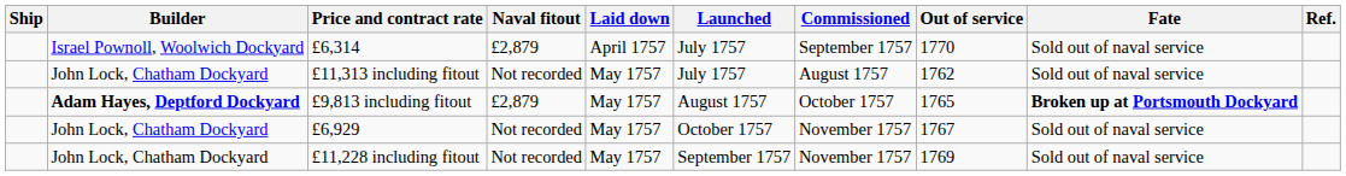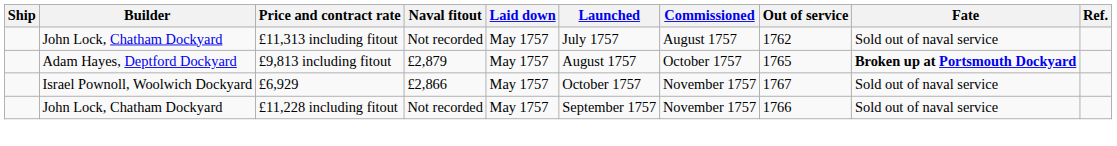 <table class="wikitable sortable" border="1";">
 <tr>
 <th align = center>Ship</th>
 <th align = center>Builder</th>
 <th align = center>Price and contract rate</th>
 <th align = center>Naval fitout</th>
 <th align = center><a href='#'>Laid down</a></th>
 <th align = center><a href='#'>Launched</a></th>
 <th align = center><a href='#'>Commissioned</a></th>
 <th align = center>Out of service</th>
 <th align = center class=unsortable>Fate</th>
 <th align = center>Ref.</th>
 </tr>
 <tr>
 <td></td>
-<td><a href='#'>Israel Pownoll</a>, <a href='#'>Woolwich Dockyard</a></td>
-<td>£6,314</td>
-<td>£2,879</td>
-<td>April 1757</td>
-<td>July 1757</td>
-<td>September 1757</td>
-<td>1770</td>
-<td>Sold out of naval service</td>
-<td></td>
-</tr>
-<tr>
-<td></td>
 <td>John Lock, <a href='#'>Chatham Dockyard</a></td>
 <td>£11,313 including fitout</td>
 <td>Not recorded</td>
 <td>May 1757</td>
 <td>July 1757</td>
 <td>August 1757</td>
 <td>1762</td>
 <td>Sold out of naval service</td>
 <td></td>
 </tr>
 <tr>
 <td></td>
-<td><strong>Adam Hayes, <a href='#'>Deptford Dockyard</a></strong></td>
+<td>Adam Hayes, <a href='#'>Deptford Dockyard</a></td>
 <td>£9,813 including fitout</td>
 <td>£2,879</td>
 <td>May 1757</td>
 <td>August 1757</td>
 <td>October 1757</td>
 <td>1765</td>
 <td><strong>Broken up at <a href='#'>Portsmouth Dockyard</a></strong></td>
 <td></td>
 </tr>
 <tr>
 <td></td>
-<td>John Lock, <a href='#'>Chatham Dockyard</a></td>
+<td>Israel Pownoll, Woolwich Dockyard</td>
 <td>£6,929</td>
-<td>Not recorded</td>
+<td>£2,866</td>
 <td>May 1757</td>
 <td>October 1757</td>
 <td>November 1757</td>
 <td>1767</td>
 <td>Sold out of naval service</td>
 <td></td>
 </tr>
 <tr>
 <td></td>
 <td>John Lock, Chatham Dockyard</td>
 <td>£11,228 including fitout</td>
 <td>Not recorded</td>
 <td>May 1757</td>
 <td>September 1757</td>
 <td>November 1757</td>
-<td>1769</td>
+<td>1766</td>
 <td>Sold out of naval service</td>
 <td></td>
 </tr>
 </table>
